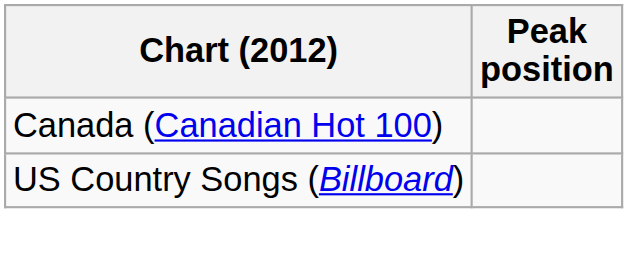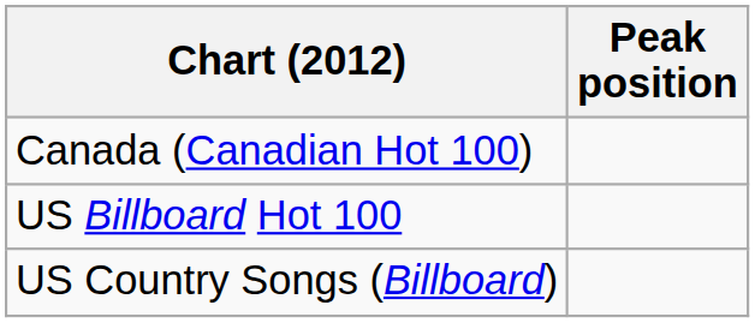 <table class="wikitable sortable">
 <tr>
 <th align="left">Chart (2012)</th>
 <th align="center">Peak<br>position</th>
 </tr>
 <tr>
 <td>Canada (<a href='#'>Canadian Hot 100</a>)</td>
 <td></td>
 </tr>
 <tr>
+<td>US <a href='#'><em>Billboard</em></a> <a href='#'>Hot 100</a></td>
+<td></td>
+</tr>
+<tr>
 <td>US Country Songs (<em><a href='#'>Billboard</a></em>)</td>
 <td></td>
 </tr>
 </table>
